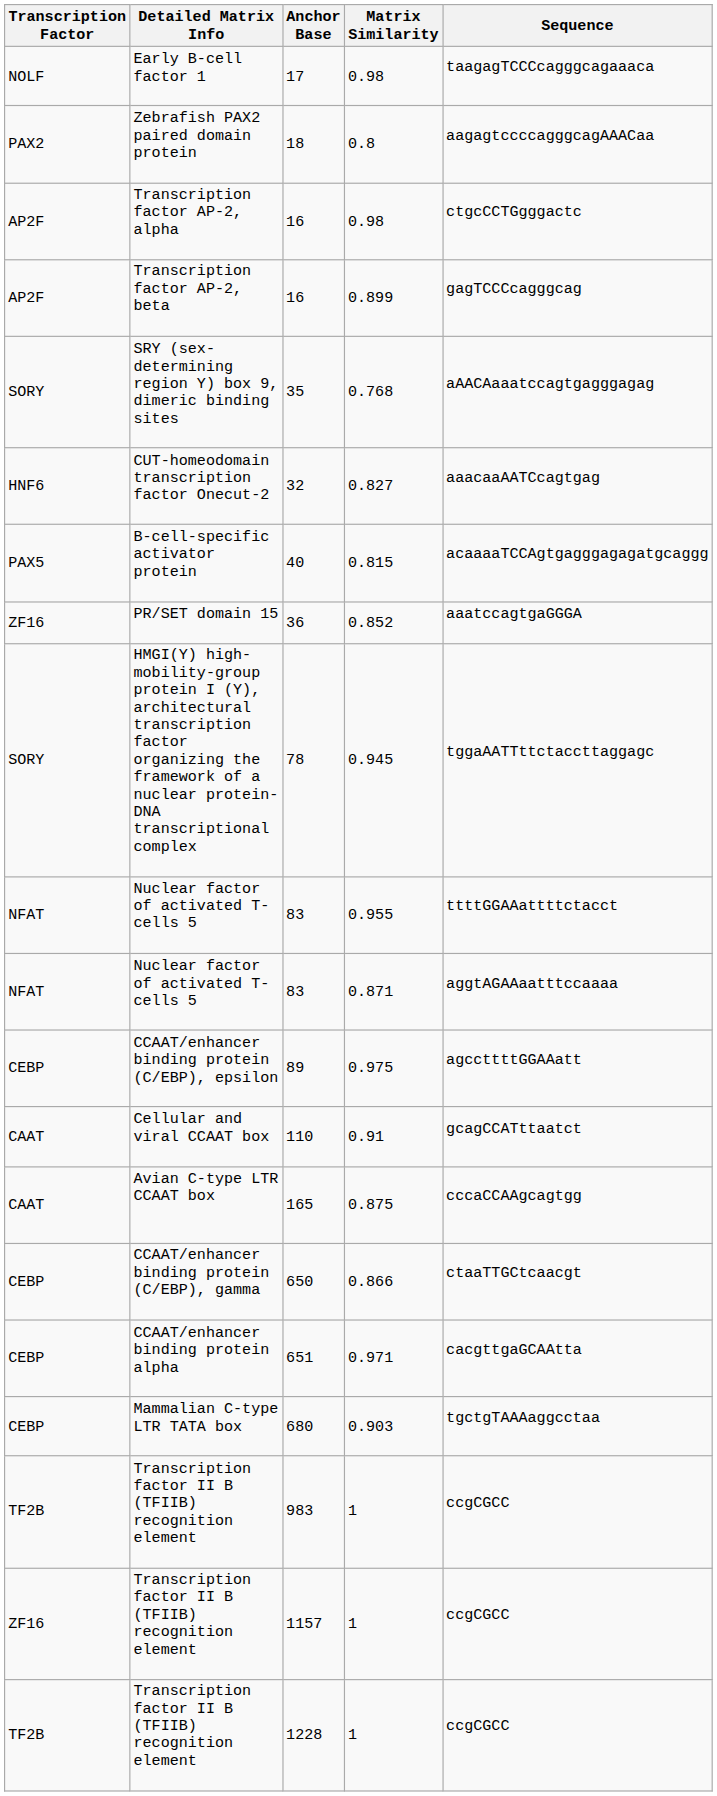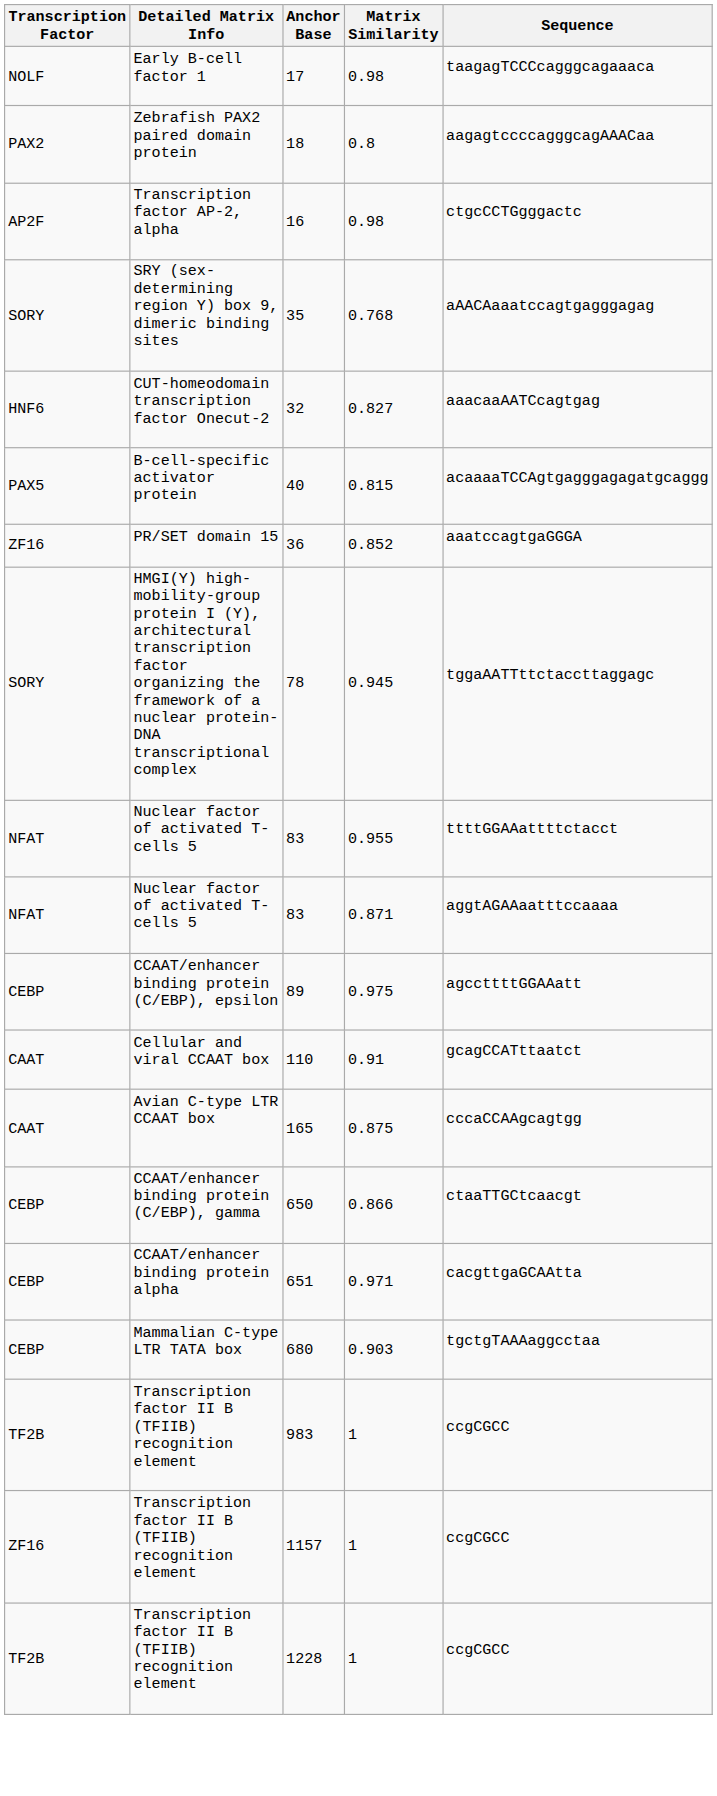 <table class="wikitable">
 <tr>
 <th>Transcription Factor</th>
 <th>Detailed Matrix Info</th>
 <th>Anchor Base</th>
 <th>Matrix Similarity</th>
 <th>Sequence</th>
 </tr>
 <tr>
 <td>NOLF</td>
 <td>Early  B-cell factor 1<br><br></td>
 <td>17<br></td>
 <td>0.98</td>
 <td>taagagTCCCcagggcagaaaca<br><br></td>
 </tr>
 <tr>
 <td>PAX2</td>
 <td>Zebrafish  PAX2 paired domain protein<br><br></td>
 <td>18</td>
 <td>0.8</td>
 <td>aagagtccccagggcagAAACaa<br><br></td>
 </tr>
 <tr>
 <td>AP2F</td>
 <td>Transcription  factor AP-2, alpha<br><br></td>
 <td>16</td>
 <td>0.98</td>
 <td>ctgcCCTGgggactc<br><br></td>
-</tr>
-<tr>
-<td>AP2F</td>
-<td>Transcription  factor AP-2, beta<br><br></td>
-<td>16</td>
-<td>0.899</td>
-<td>gagTCCCcagggcag<br><br></td>
 </tr>
 <tr>
 <td>SORY</td>
 <td>SRY  (sex-determining region Y) box 9, dimeric binding sites<br><br></td>
 <td>35</td>
 <td>0.768</td>
 <td>aAACAaaatccagtgagggagag<br><br></td>
 </tr>
 <tr>
 <td>HNF6</td>
 <td>CUT-homeodomain  transcription factor Onecut-2<br><br></td>
 <td>32</td>
 <td>0.827</td>
 <td>aaacaaAATCcagtgag<br><br></td>
 </tr>
 <tr>
 <td>PAX5</td>
 <td>B-cell-specific  activator protein<br><br></td>
 <td>40</td>
 <td>0.815</td>
 <td>acaaaaTCCAgtgagggagagatgcaggg<br><br></td>
 </tr>
 <tr>
 <td>ZF16</td>
 <td>PR/SET  domain 15<br><br></td>
 <td>36</td>
 <td>0.852</td>
 <td>aaatccagtgaGGGA<br><br></td>
 </tr>
 <tr>
 <td>SORY</td>
 <td>HMGI(Y)  high-mobility-group protein I (Y), architectural transcription factor  organizing the framework of a nuclear protein-DNA transcriptional complex<br><br></td>
 <td>78</td>
 <td>0.945</td>
 <td>tggaAATTttctaccttaggagc<br><br></td>
 </tr>
 <tr>
 <td>NFAT</td>
 <td>Nuclear  factor of activated T-cells 5<br><br></td>
 <td>83</td>
 <td>0.955</td>
 <td>ttttGGAAattttctacct<br><br></td>
 </tr>
 <tr>
 <td>NFAT</td>
 <td>Nuclear  factor of activated T-cells 5<br><br></td>
 <td>83</td>
 <td>0.871</td>
 <td>aggtAGAAaatttccaaaa<br><br></td>
 </tr>
 <tr>
 <td>CEBP</td>
 <td>CCAAT/enhancer  binding protein (C/EBP), epsilon<br><br></td>
 <td>89</td>
 <td>0.975</td>
 <td>agccttttGGAAatt<br><br></td>
 </tr>
 <tr>
 <td>CAAT</td>
 <td>Cellular  and viral CCAAT box<br><br></td>
 <td>110</td>
 <td>0.91</td>
 <td>gcagCCATttaatct<br><br></td>
 </tr>
 <tr>
 <td>CAAT</td>
 <td>Avian  C-type LTR CCAAT box            <br><br></td>
 <td>165</td>
 <td>0.875</td>
 <td>cccaCCAAgcagtgg<br><br></td>
 </tr>
 <tr>
 <td>CEBP</td>
 <td>CCAAT/enhancer  binding protein (C/EBP), gamma<br><br></td>
 <td>650</td>
 <td>0.866</td>
 <td>ctaaTTGCtcaacgt<br><br></td>
 </tr>
 <tr>
 <td>CEBP</td>
 <td>CCAAT/enhancer  binding protein alpha<br><br></td>
 <td>651</td>
 <td>0.971</td>
 <td>cacgttgaGCAAtta<br><br></td>
 </tr>
 <tr>
 <td>CEBP</td>
 <td>Mammalian  C-type LTR TATA box<br><br></td>
 <td>680</td>
 <td>0.903</td>
 <td>tgctgTAAAaggcctaa<br><br></td>
 </tr>
 <tr>
 <td>TF2B</td>
 <td>Transcription  factor II B (TFIIB) recognition element<br><br></td>
 <td>983</td>
 <td>1</td>
 <td>ccgCGCC<br><br></td>
 </tr>
 <tr>
 <td>ZF16</td>
 <td>Transcription  factor II B (TFIIB) recognition element<br><br></td>
 <td>1157</td>
 <td>1</td>
 <td>ccgCGCC<br><br></td>
 </tr>
 <tr>
 <td>TF2B</td>
 <td>Transcription  factor II B (TFIIB) recognition element<br><br></td>
 <td>1228</td>
 <td>1</td>
 <td>ccgCGCC<br><br></td>
 </tr>
 </table>
